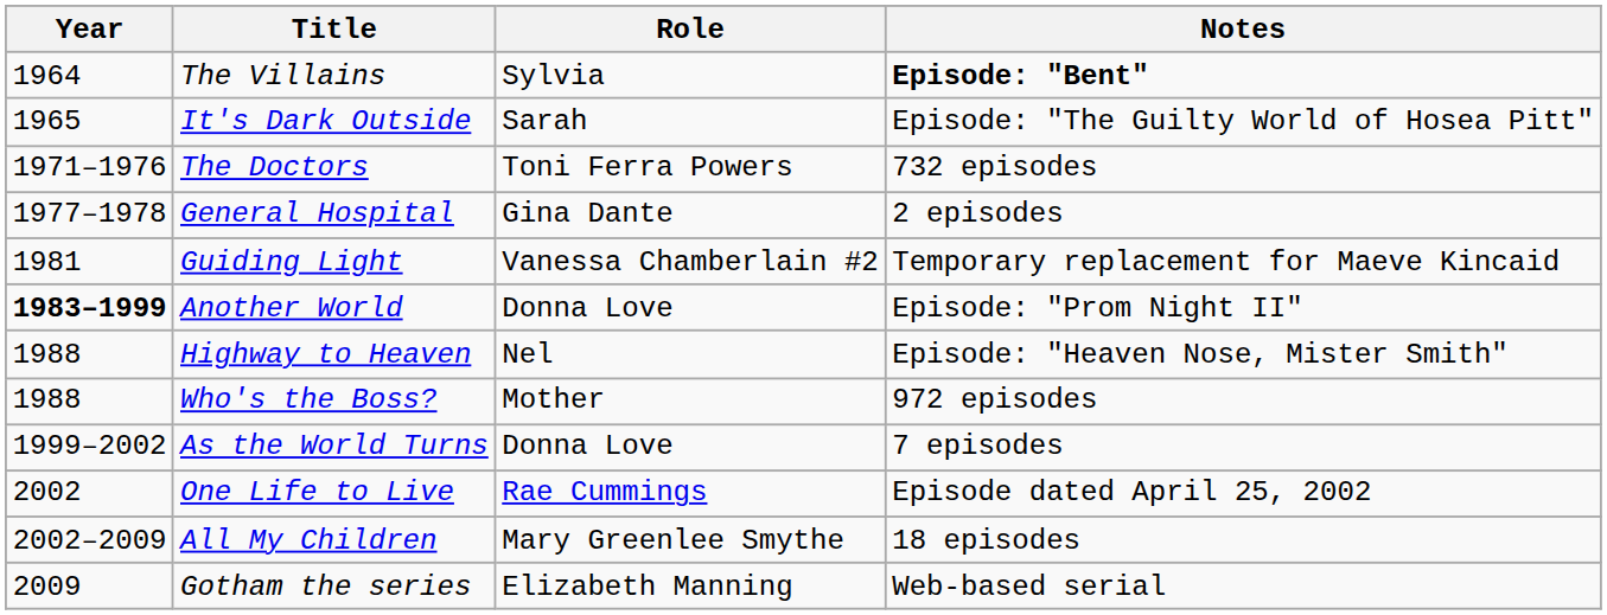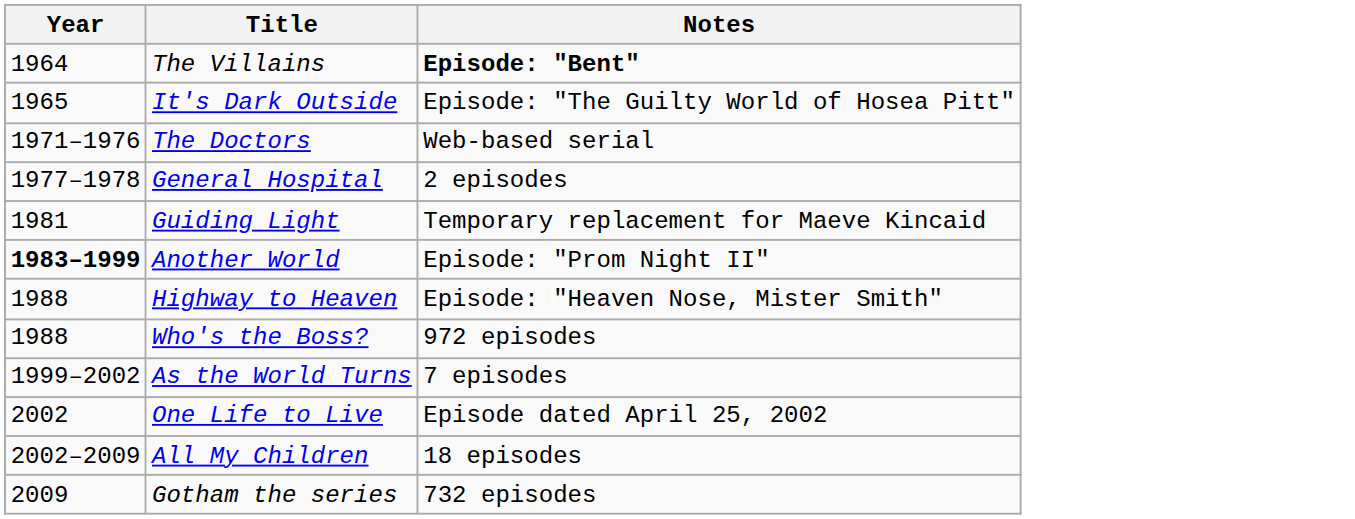 <table class="wikitable sortable">
 <tr>
 <th>Year</th>
 <th>Title</th>
-<th>Role</th>
 <th>Notes</th>
 </tr>
 <tr>
 <td>1964</td>
 <td><em>The Villains</em></td>
-<td>Sylvia</td>
 <td><strong>Episode: "Bent"</strong></td>
 </tr>
 <tr>
 <td>1965</td>
 <td><em><a href='#'>It's Dark Outside</a></em></td>
-<td>Sarah</td>
 <td>Episode: "The Guilty World of Hosea Pitt"</td>
 </tr>
 <tr>
 <td>1971–1976</td>
 <td><a href='#'><em>The Doctors</em></a></td>
-<td>Toni Ferra Powers</td>
-<td>732 episodes</td>
+<td>Web-based serial</td>
 </tr>
 <tr>
 <td>1977–1978</td>
 <td><em><a href='#'>General Hospital</a></em></td>
-<td>Gina Dante</td>
 <td>2 episodes</td>
 </tr>
 <tr>
 <td>1981</td>
 <td><em><a href='#'>Guiding Light</a></em></td>
-<td>Vanessa Chamberlain #2</td>
 <td>Temporary replacement for Maeve Kincaid</td>
 </tr>
 <tr>
 <td><strong>1983–1999</strong></td>
 <td><a href='#'><em>Another World</em></a></td>
-<td>Donna Love</td>
 <td>Episode: "Prom Night II"</td>
 </tr>
 <tr>
 <td>1988</td>
 <td><em><a href='#'>Highway to Heaven</a></em></td>
-<td>Nel</td>
 <td>Episode: "Heaven Nose, Mister Smith"</td>
 </tr>
 <tr>
 <td>1988</td>
 <td><em><a href='#'>Who's the Boss?</a></em></td>
-<td>Mother</td>
 <td>972 episodes</td>
 </tr>
 <tr>
 <td>1999–2002</td>
 <td><em><a href='#'>As the World Turns</a></em></td>
-<td>Donna Love</td>
 <td>7 episodes</td>
 </tr>
 <tr>
 <td>2002</td>
 <td><em><a href='#'>One Life to Live</a></em></td>
-<td><a href='#'>Rae Cummings</a></td>
 <td>Episode dated April 25, 2002</td>
 </tr>
 <tr>
 <td>2002–2009</td>
 <td><em><a href='#'>All My Children</a></em></td>
-<td>Mary Greenlee Smythe</td>
 <td>18 episodes</td>
 </tr>
 <tr>
 <td>2009</td>
 <td><em>Gotham the series</em></td>
-<td>Elizabeth Manning</td>
-<td>Web-based serial</td>
+<td>732 episodes</td>
 </tr>
 </table>
